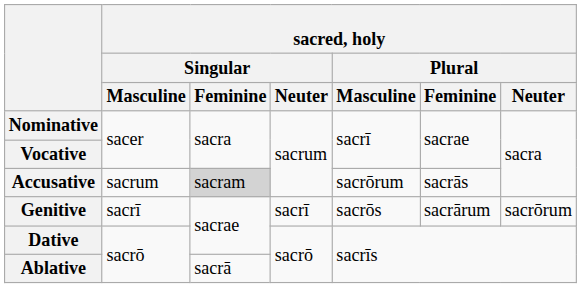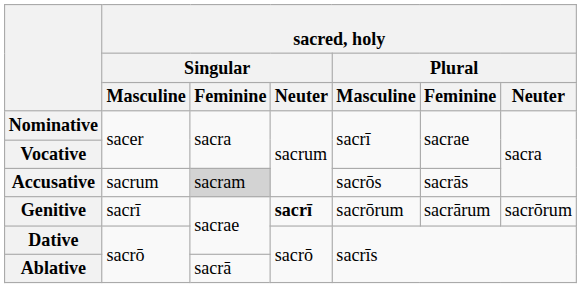 <table class="wikitable">
 <tr>
 <th rowspan="3"></th>
 <th colspan="6"><br> sacred, holy</th>
 </tr>
 <tr>
 <th colspan="3">Singular</th>
 <th colspan="3">Plural</th>
 </tr>
 <tr>
 <th>Masculine</th>
 <th>Feminine</th>
 <th>Neuter</th>
 <th>Masculine</th>
 <th>Feminine</th>
 <th>Neuter</th>
 </tr>
 <tr>
 <th>Nominative</th>
 <td rowspan="2">sacer</td>
 <td rowspan="2">sacra</td>
 <td rowspan="3">sacrum</td>
 <td rowspan="2">sacrī</td>
 <td rowspan="2">sacrae</td>
 <td rowspan="3">sacra</td>
 </tr>
 <tr>
 <th>Vocative</th>
 </tr>
 <tr>
 <th>Accusative</th>
 <td>sacrum</td>
 <td style="background: lightgrey;">sacram</td>
-<td>sacrōrum</td>
+<td>sacrōs</td>
 <td>sacrās</td>
 </tr>
 <tr>
 <th>Genitive</th>
 <td>sacrī</td>
 <td rowspan="2">sacrae</td>
-<td>sacrī</td>
-<td>sacrōs</td>
+<td><strong>sacrī</strong></td>
+<td>sacrōrum</td>
 <td>sacrārum</td>
 <td>sacrōrum</td>
 </tr>
 <tr>
 <th>Dative</th>
 <td rowspan="2">sacrō</td>
 <td rowspan="2">sacrō</td>
 <td rowspan="2" colspan="3">sacrīs</td>
 </tr>
 <tr>
 <th>Ablative</th>
 <td>sacrā</td>
 </tr>
 </table>
